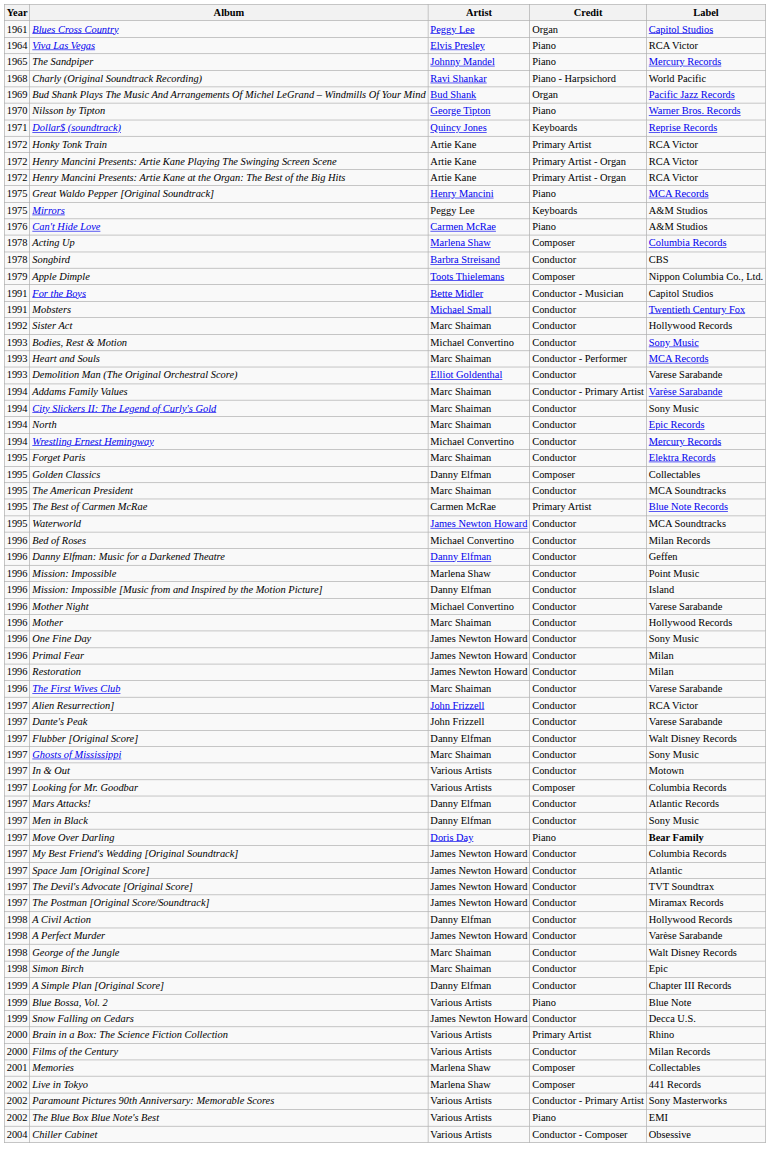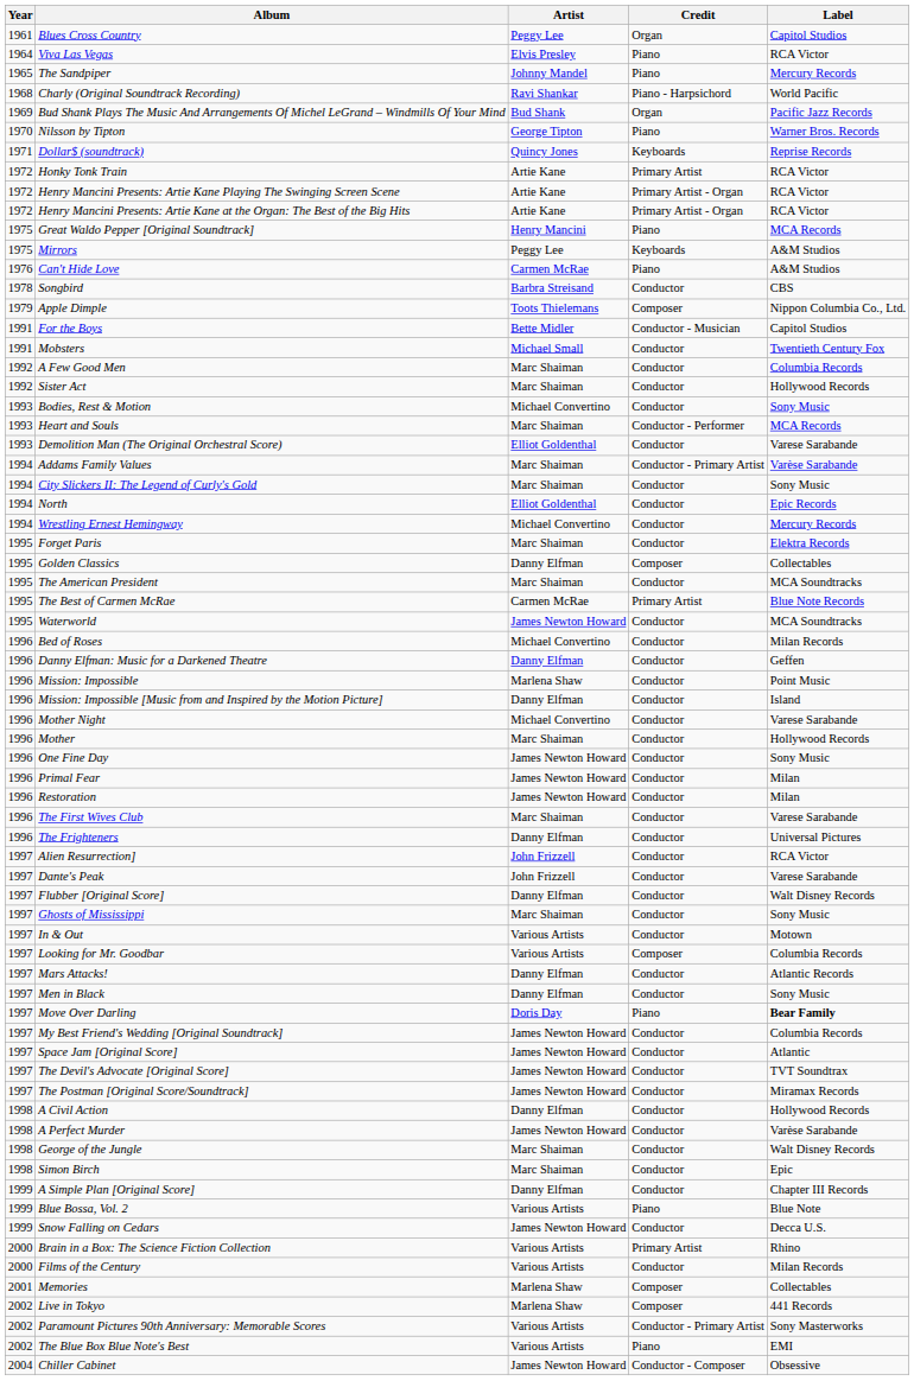 <table class="wikitable sortable">
 <tr>
 <th>Year</th>
 <th>Album</th>
 <th>Artist</th>
 <th>Credit</th>
 <th>Label</th>
 </tr>
 <tr>
 <td>1961</td>
 <td><em><a href='#'>Blues Cross Country</a></em></td>
 <td><a href='#'>Peggy Lee</a></td>
 <td>Organ</td>
 <td><a href='#'>Capitol Studios</a></td>
 </tr>
 <tr>
 <td>1964</td>
 <td><em><a href='#'>Viva Las Vegas</a></em></td>
 <td><a href='#'>Elvis Presley</a></td>
 <td>Piano</td>
 <td>RCA Victor</td>
 </tr>
 <tr>
 <td>1965</td>
 <td><em>The Sandpiper</em></td>
 <td><a href='#'>Johnny Mandel</a></td>
 <td>Piano</td>
 <td><a href='#'>Mercury Records</a></td>
 </tr>
 <tr>
 <td>1968</td>
 <td><em>Charly (Original Soundtrack Recording)</em></td>
 <td><a href='#'>Ravi Shankar</a></td>
 <td>Piano - Harpsichord</td>
 <td>World Pacific</td>
 </tr>
 <tr>
 <td>1969</td>
 <td><em>Bud Shank Plays The Music And Arrangements Of Michel LeGrand – Windmills Of Your Mind</em></td>
 <td><a href='#'>Bud Shank</a></td>
 <td>Organ</td>
 <td><a href='#'>Pacific Jazz Records</a></td>
 </tr>
 <tr>
 <td>1970</td>
 <td><em>Nilsson by Tipton</em></td>
 <td><a href='#'>George Tipton</a></td>
 <td>Piano</td>
 <td><a href='#'>Warner Bros. Records</a></td>
 </tr>
 <tr>
 <td>1971</td>
 <td><em><a href='#'>Dollar$ (soundtrack)</a></em></td>
 <td><a href='#'>Quincy Jones</a></td>
 <td>Keyboards</td>
 <td><a href='#'>Reprise Records</a></td>
 </tr>
 <tr>
 <td>1972</td>
 <td><em>Honky Tonk Train</em></td>
 <td>Artie Kane</td>
 <td>Primary Artist</td>
 <td>RCA Victor</td>
 </tr>
 <tr>
 <td>1972</td>
 <td><em>Henry Mancini Presents: Artie Kane Playing The Swinging Screen Scene</em></td>
 <td>Artie Kane</td>
 <td>Primary Artist - Organ</td>
 <td>RCA Victor</td>
 </tr>
 <tr>
 <td>1972</td>
 <td><em>Henry Mancini Presents: Artie Kane at the Organ: The Best of the Big Hits</em></td>
 <td>Artie Kane</td>
 <td>Primary Artist - Organ</td>
 <td>RCA Victor</td>
 </tr>
 <tr>
 <td>1975</td>
 <td><em>Great Waldo Pepper [Original Soundtrack]</em></td>
 <td><a href='#'>Henry Mancini</a></td>
 <td>Piano</td>
 <td><a href='#'>MCA Records</a></td>
 </tr>
 <tr>
 <td>1975</td>
 <td><em><a href='#'>Mirrors</a></em></td>
 <td>Peggy Lee</td>
 <td>Keyboards</td>
 <td>A&M Studios</td>
 </tr>
 <tr>
 <td>1976</td>
 <td><em><a href='#'>Can't Hide Love</a></em></td>
 <td><a href='#'>Carmen McRae</a></td>
 <td>Piano</td>
 <td>A&M Studios</td>
 </tr>
 <tr>
 <td>1978</td>
-<td><em>Acting Up</em></td>
-<td><a href='#'>Marlena Shaw</a></td>
-<td>Composer</td>
-<td><a href='#'>Columbia Records</a></td>
-</tr>
-<tr>
-<td>1978</td>
 <td><em>Songbird</em></td>
 <td><a href='#'>Barbra Streisand</a></td>
 <td>Conductor</td>
 <td>CBS</td>
 </tr>
 <tr>
 <td>1979</td>
 <td><em>Apple Dimple</em></td>
 <td><a href='#'>Toots Thielemans</a></td>
 <td>Composer</td>
 <td>Nippon Columbia Co., Ltd.</td>
 </tr>
 <tr>
 <td>1991</td>
 <td><em><a href='#'>For the Boys</a></em></td>
 <td><a href='#'>Bette Midler</a></td>
 <td>Conductor - Musician</td>
 <td>Capitol Studios</td>
 </tr>
 <tr>
 <td>1991</td>
 <td><em>Mobsters</em></td>
 <td><a href='#'>Michael Small</a></td>
 <td>Conductor</td>
 <td><a href='#'>Twentieth Century Fox</a></td>
+</tr>
+<tr>
+<td>1992</td>
+<td><em>A Few Good Men</em></td>
+<td>Marc Shaiman</td>
+<td>Conductor</td>
+<td><a href='#'>Columbia Records</a></td>
 </tr>
 <tr>
 <td>1992</td>
 <td><em>Sister Act</em></td>
 <td>Marc Shaiman</td>
 <td>Conductor</td>
 <td>Hollywood Records</td>
 </tr>
 <tr>
 <td>1993</td>
 <td><em>Bodies, Rest & Motion</em></td>
 <td>Michael Convertino</td>
 <td>Conductor</td>
 <td><a href='#'>Sony Music</a></td>
 </tr>
 <tr>
 <td>1993</td>
 <td><em>Heart and Souls</em></td>
 <td>Marc Shaiman</td>
 <td>Conductor - Performer</td>
 <td><a href='#'>MCA Records</a></td>
 </tr>
 <tr>
 <td>1993</td>
 <td><em>Demolition Man (The Original Orchestral Score)</em></td>
 <td><a href='#'>Elliot Goldenthal</a></td>
 <td>Conductor</td>
 <td>Varese Sarabande</td>
 </tr>
 <tr>
 <td>1994</td>
 <td><em>Addams Family Values</em></td>
 <td>Marc Shaiman</td>
 <td>Conductor - Primary Artist</td>
 <td><a href='#'>Varèse Sarabande</a></td>
 </tr>
 <tr>
 <td>1994</td>
 <td><em><a href='#'>City Slickers II: The Legend of Curly's Gold</a></em></td>
 <td>Marc Shaiman</td>
 <td>Conductor</td>
 <td>Sony Music</td>
 </tr>
 <tr>
 <td>1994</td>
 <td><em>North</em></td>
-<td>Marc Shaiman</td>
+<td><a href='#'>Elliot Goldenthal</a></td>
 <td>Conductor</td>
 <td><a href='#'>Epic Records</a></td>
 </tr>
 <tr>
 <td>1994</td>
 <td><em><a href='#'>Wrestling Ernest Hemingway</a></em></td>
 <td>Michael Convertino</td>
 <td>Conductor</td>
 <td><a href='#'>Mercury Records</a></td>
 </tr>
 <tr>
 <td>1995</td>
 <td><em>Forget Paris</em></td>
 <td>Marc Shaiman</td>
 <td>Conductor</td>
 <td><a href='#'>Elektra Records</a></td>
 </tr>
 <tr>
 <td>1995</td>
 <td><em>Golden Classics</em></td>
 <td>Danny Elfman</td>
 <td>Composer</td>
 <td>Collectables</td>
 </tr>
 <tr>
 <td>1995</td>
 <td><em>The American President</em></td>
 <td>Marc Shaiman</td>
 <td>Conductor</td>
 <td>MCA Soundtracks</td>
 </tr>
 <tr>
 <td>1995</td>
 <td><em>The Best of Carmen McRae</em></td>
 <td>Carmen McRae</td>
 <td>Primary Artist</td>
 <td><a href='#'>Blue Note Records</a></td>
 </tr>
 <tr>
 <td>1995</td>
 <td><em>Waterworld</em></td>
 <td><a href='#'>James Newton Howard</a></td>
 <td>Conductor</td>
 <td>MCA Soundtracks</td>
 </tr>
 <tr>
 <td>1996</td>
 <td><em>Bed of Roses</em></td>
 <td>Michael Convertino</td>
 <td>Conductor</td>
 <td>Milan Records</td>
 </tr>
 <tr>
 <td>1996</td>
 <td><em>Danny Elfman: Music for a Darkened Theatre</em></td>
 <td><a href='#'>Danny Elfman</a></td>
 <td>Conductor</td>
 <td>Geffen</td>
 </tr>
 <tr>
 <td>1996</td>
 <td><em>Mission: Impossible</em></td>
 <td>Marlena Shaw</td>
 <td>Conductor</td>
 <td>Point Music</td>
 </tr>
 <tr>
 <td>1996</td>
 <td><em>Mission: Impossible [Music from and Inspired by the Motion Picture]</em></td>
 <td>Danny Elfman</td>
 <td>Conductor</td>
 <td>Island</td>
 </tr>
 <tr>
 <td>1996</td>
 <td><em>Mother Night</em></td>
 <td>Michael Convertino</td>
 <td>Conductor</td>
 <td>Varese Sarabande</td>
 </tr>
 <tr>
 <td>1996</td>
 <td><em>Mother</em></td>
 <td>Marc Shaiman</td>
 <td>Conductor</td>
 <td>Hollywood Records</td>
 </tr>
 <tr>
 <td>1996</td>
 <td><em>One Fine Day</em></td>
 <td>James Newton Howard</td>
 <td>Conductor</td>
 <td>Sony Music</td>
 </tr>
 <tr>
 <td>1996</td>
 <td><em>Primal Fear</em></td>
 <td>James Newton Howard</td>
 <td>Conductor</td>
 <td>Milan</td>
 </tr>
 <tr>
 <td>1996</td>
 <td><em>Restoration</em></td>
 <td>James Newton Howard</td>
 <td>Conductor</td>
 <td>Milan</td>
 </tr>
 <tr>
 <td>1996</td>
 <td><em><a href='#'>The First Wives Club</a></em></td>
 <td>Marc Shaiman</td>
 <td>Conductor</td>
 <td>Varese Sarabande</td>
+</tr>
+<tr>
+<td>1996</td>
+<td><em><a href='#'>The Frighteners</a></em></td>
+<td>Danny Elfman</td>
+<td>Conductor</td>
+<td>Universal Pictures</td>
 </tr>
 <tr>
 <td>1997</td>
 <td><em>Alien Resurrection]</em></td>
 <td><a href='#'>John Frizzell</a></td>
 <td>Conductor</td>
 <td>RCA Victor</td>
 </tr>
 <tr>
 <td>1997</td>
 <td><em>Dante's Peak</em></td>
 <td>John Frizzell</td>
 <td>Conductor</td>
 <td>Varese Sarabande</td>
 </tr>
 <tr>
 <td>1997</td>
 <td><em>Flubber [Original Score]</em></td>
 <td>Danny Elfman</td>
 <td>Conductor</td>
 <td>Walt Disney Records</td>
 </tr>
 <tr>
 <td>1997</td>
 <td><em><a href='#'>Ghosts of Mississippi</a></em></td>
 <td>Marc Shaiman</td>
 <td>Conductor</td>
 <td>Sony Music</td>
 </tr>
 <tr>
 <td>1997</td>
 <td><em>In & Out</em></td>
 <td>Various Artists</td>
 <td>Conductor</td>
 <td>Motown</td>
 </tr>
 <tr>
 <td>1997</td>
 <td><em>Looking for Mr. Goodbar</em></td>
 <td>Various Artists</td>
 <td>Composer</td>
 <td>Columbia Records</td>
 </tr>
 <tr>
 <td>1997</td>
 <td><em>Mars Attacks!</em></td>
 <td>Danny Elfman</td>
 <td>Conductor</td>
 <td>Atlantic Records</td>
 </tr>
 <tr>
 <td>1997</td>
 <td><em>Men in Black</em></td>
 <td>Danny Elfman</td>
 <td>Conductor</td>
 <td>Sony Music</td>
 </tr>
 <tr>
 <td>1997</td>
 <td><em>Move Over Darling</em></td>
 <td><a href='#'>Doris Day</a></td>
 <td>Piano</td>
 <td><strong>Bear Family</strong></td>
 </tr>
 <tr>
 <td>1997</td>
 <td><em>My Best Friend's Wedding [Original Soundtrack]</em></td>
 <td>James Newton Howard</td>
 <td>Conductor</td>
 <td>Columbia Records</td>
 </tr>
 <tr>
 <td>1997</td>
 <td><em>Space Jam [Original Score]</em></td>
 <td>James Newton Howard</td>
 <td>Conductor</td>
 <td>Atlantic</td>
 </tr>
 <tr>
 <td>1997</td>
 <td><em>The Devil's Advocate [Original Score]</em></td>
 <td>James Newton Howard</td>
 <td>Conductor</td>
 <td>TVT Soundtrax</td>
 </tr>
 <tr>
 <td>1997</td>
 <td><em>The Postman [Original Score/Soundtrack]</em></td>
 <td>James Newton Howard</td>
 <td>Conductor</td>
 <td>Miramax Records</td>
 </tr>
 <tr>
 <td>1998</td>
 <td><em>A Civil Action</em></td>
 <td>Danny Elfman</td>
 <td>Conductor</td>
 <td>Hollywood Records</td>
 </tr>
 <tr>
 <td>1998</td>
 <td><em>A Perfect Murder</em></td>
 <td>James Newton Howard</td>
 <td>Conductor</td>
 <td>Varèse Sarabande</td>
 </tr>
 <tr>
 <td>1998</td>
 <td><em>George of the Jungle</em></td>
 <td>Marc Shaiman</td>
 <td>Conductor</td>
 <td>Walt Disney Records</td>
 </tr>
 <tr>
 <td>1998</td>
 <td><em>Simon Birch</em></td>
 <td>Marc Shaiman</td>
 <td>Conductor</td>
 <td>Epic</td>
 </tr>
 <tr>
 <td>1999</td>
 <td><em>A Simple Plan [Original Score]</em></td>
 <td>Danny Elfman</td>
 <td>Conductor</td>
 <td>Chapter III Records</td>
 </tr>
 <tr>
 <td>1999</td>
 <td><em>Blue Bossa, Vol. 2</em></td>
 <td>Various Artists</td>
 <td>Piano</td>
 <td>Blue Note</td>
 </tr>
 <tr>
 <td>1999</td>
 <td><em>Snow Falling on Cedars</em></td>
 <td>James Newton Howard</td>
 <td>Conductor</td>
 <td>Decca U.S.</td>
 </tr>
 <tr>
 <td>2000</td>
 <td><em>Brain in a Box: The Science Fiction Collection</em></td>
 <td>Various Artists</td>
 <td>Primary Artist</td>
 <td>Rhino</td>
 </tr>
 <tr>
 <td>2000</td>
 <td><em>Films of the Century</em></td>
 <td>Various Artists</td>
 <td>Conductor</td>
 <td>Milan Records</td>
 </tr>
 <tr>
 <td>2001</td>
 <td><em>Memories</em></td>
 <td>Marlena Shaw</td>
 <td>Composer</td>
 <td>Collectables</td>
 </tr>
 <tr>
 <td>2002</td>
 <td><em>Live in Tokyo</em></td>
 <td>Marlena Shaw</td>
 <td>Composer</td>
 <td>441 Records</td>
 </tr>
 <tr>
 <td>2002</td>
 <td><em>Paramount Pictures 90th Anniversary: Memorable Scores</em></td>
 <td>Various Artists</td>
 <td>Conductor - Primary Artist</td>
 <td>Sony Masterworks</td>
 </tr>
 <tr>
 <td>2002</td>
 <td><em>The Blue Box Blue Note's Best</em></td>
 <td>Various Artists</td>
 <td>Piano</td>
 <td>EMI</td>
 </tr>
 <tr>
 <td>2004</td>
 <td><em>Chiller Cabinet</em></td>
-<td>Various Artists</td>
+<td>James Newton Howard</td>
 <td>Conductor - Composer</td>
 <td>Obsessive</td>
 </tr>
 </table>
